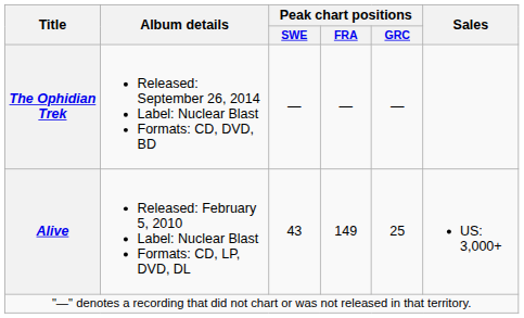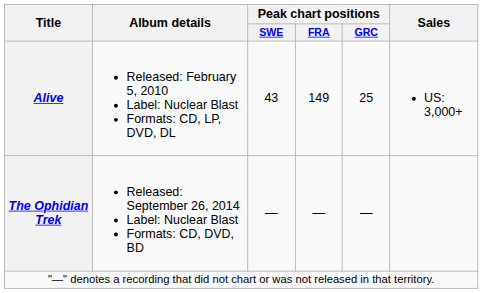 <table class ="wikitable plainrowheaders">
 <tr>
 <th scope="col" rowspan="2">Title</th>
 <th scope="col" rowspan="2">Album details</th>
 <th scope="col" colspan="3">Peak chart positions</th>
 <th scope="col" rowspan="2">Sales</th>
 </tr>
 <tr>
 <th scope="col" style="width:4em;font-size:85%"><a href='#'>SWE</a><br></th>
 <th scope="col" style="width:4em;font-size:85%"><a href='#'>FRA</a><br></th>
 <th scope="col" style="width:4em;font-size:85%"><a href='#'>GRC</a><br></th>
 </tr>
 <tr>
+<th scope="row"><em><a href='#'>Alive</a></em></th>
+<td><br><ul><li>Released: February 5, 2010</li><li>Label: Nuclear Blast</li><li>Formats: CD, LP, DVD, DL</li></ul></td>
+<td align="center">43</td>
+<td align="center">149</td>
+<td align="center">25</td>
+<td><br><ul><li>US: 3,000+</li></ul></td>
+</tr>
+<tr>
 <th scope="row"><em><a href='#'>The Ophidian Trek</a></em></th>
 <td><br><ul><li>Released: September 26, 2014</li><li>Label: Nuclear Blast</li><li>Formats: CD, DVD, BD</li></ul></td>
 <td align="center">—</td>
 <td align="center">—</td>
 <td align="center">—</td>
 <td></td>
 </tr>
 <tr>
-<th scope="row"><em><a href='#'>Alive</a></em></th>
-<td><br><ul><li>Released: February 5, 2010</li><li>Label: Nuclear Blast</li><li>Formats: CD, LP, DVD, DL</li></ul></td>
-<td align="center">43</td>
-<td align="center">149</td>
-<td align="center">25</td>
-<td><br><ul><li>US: 3,000+</li></ul></td>
-</tr>
-<tr>
 <td align="center" colspan="6" style="font-size:90%">"—" denotes a recording that did not chart or was not released in that territory.</td>
 </tr>
 </table>
